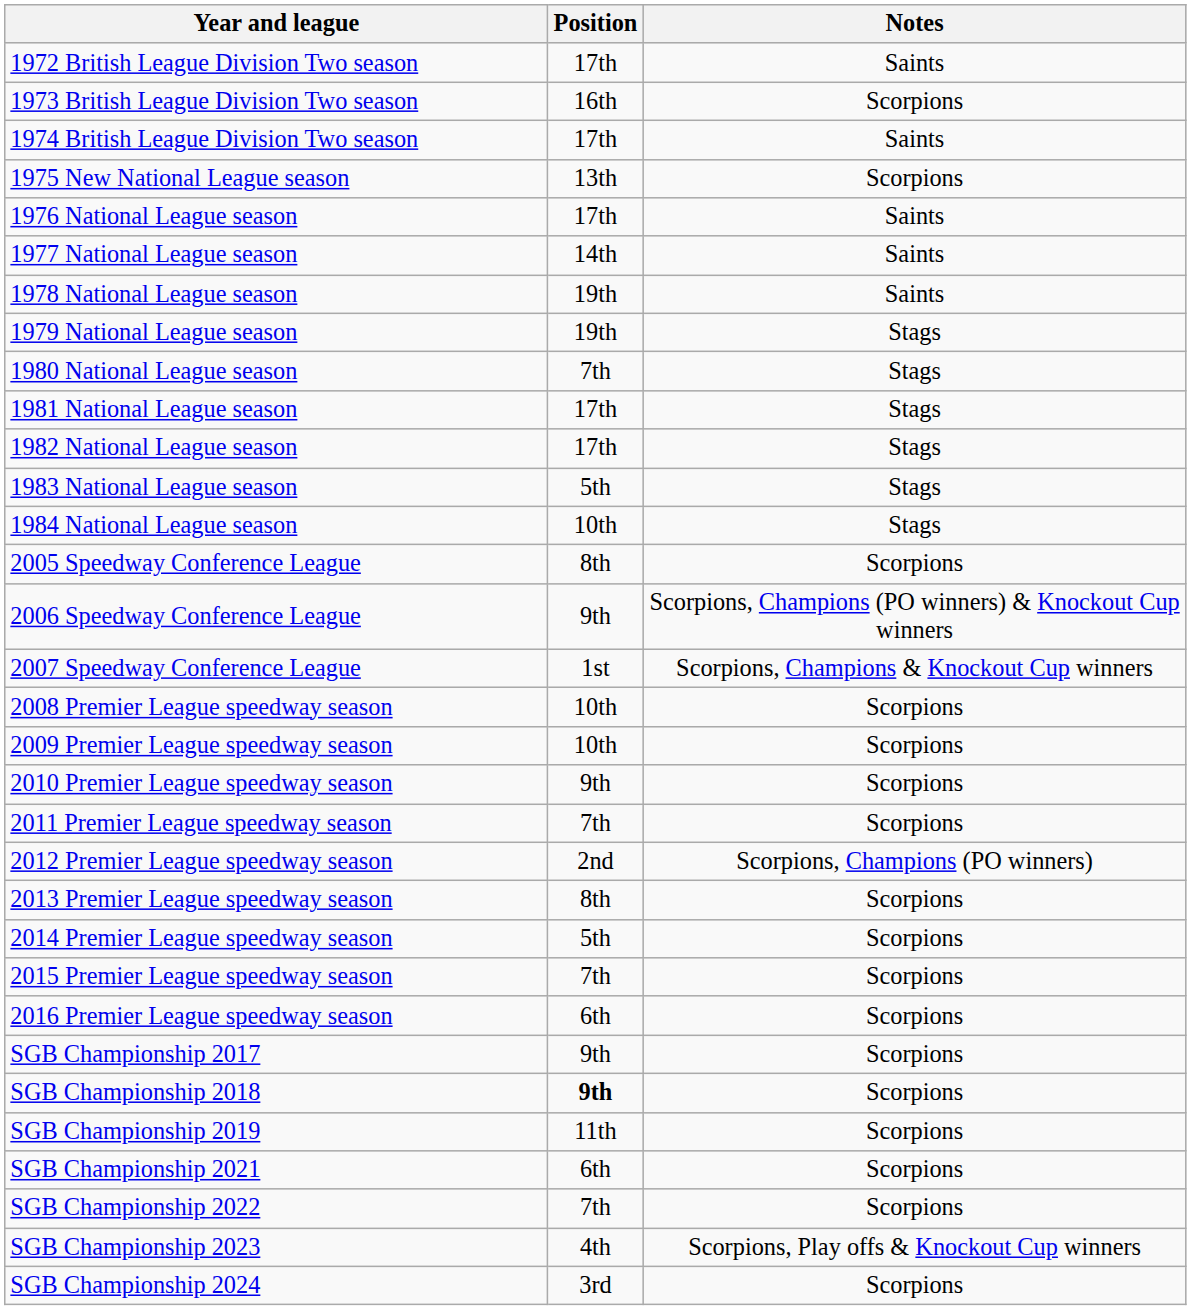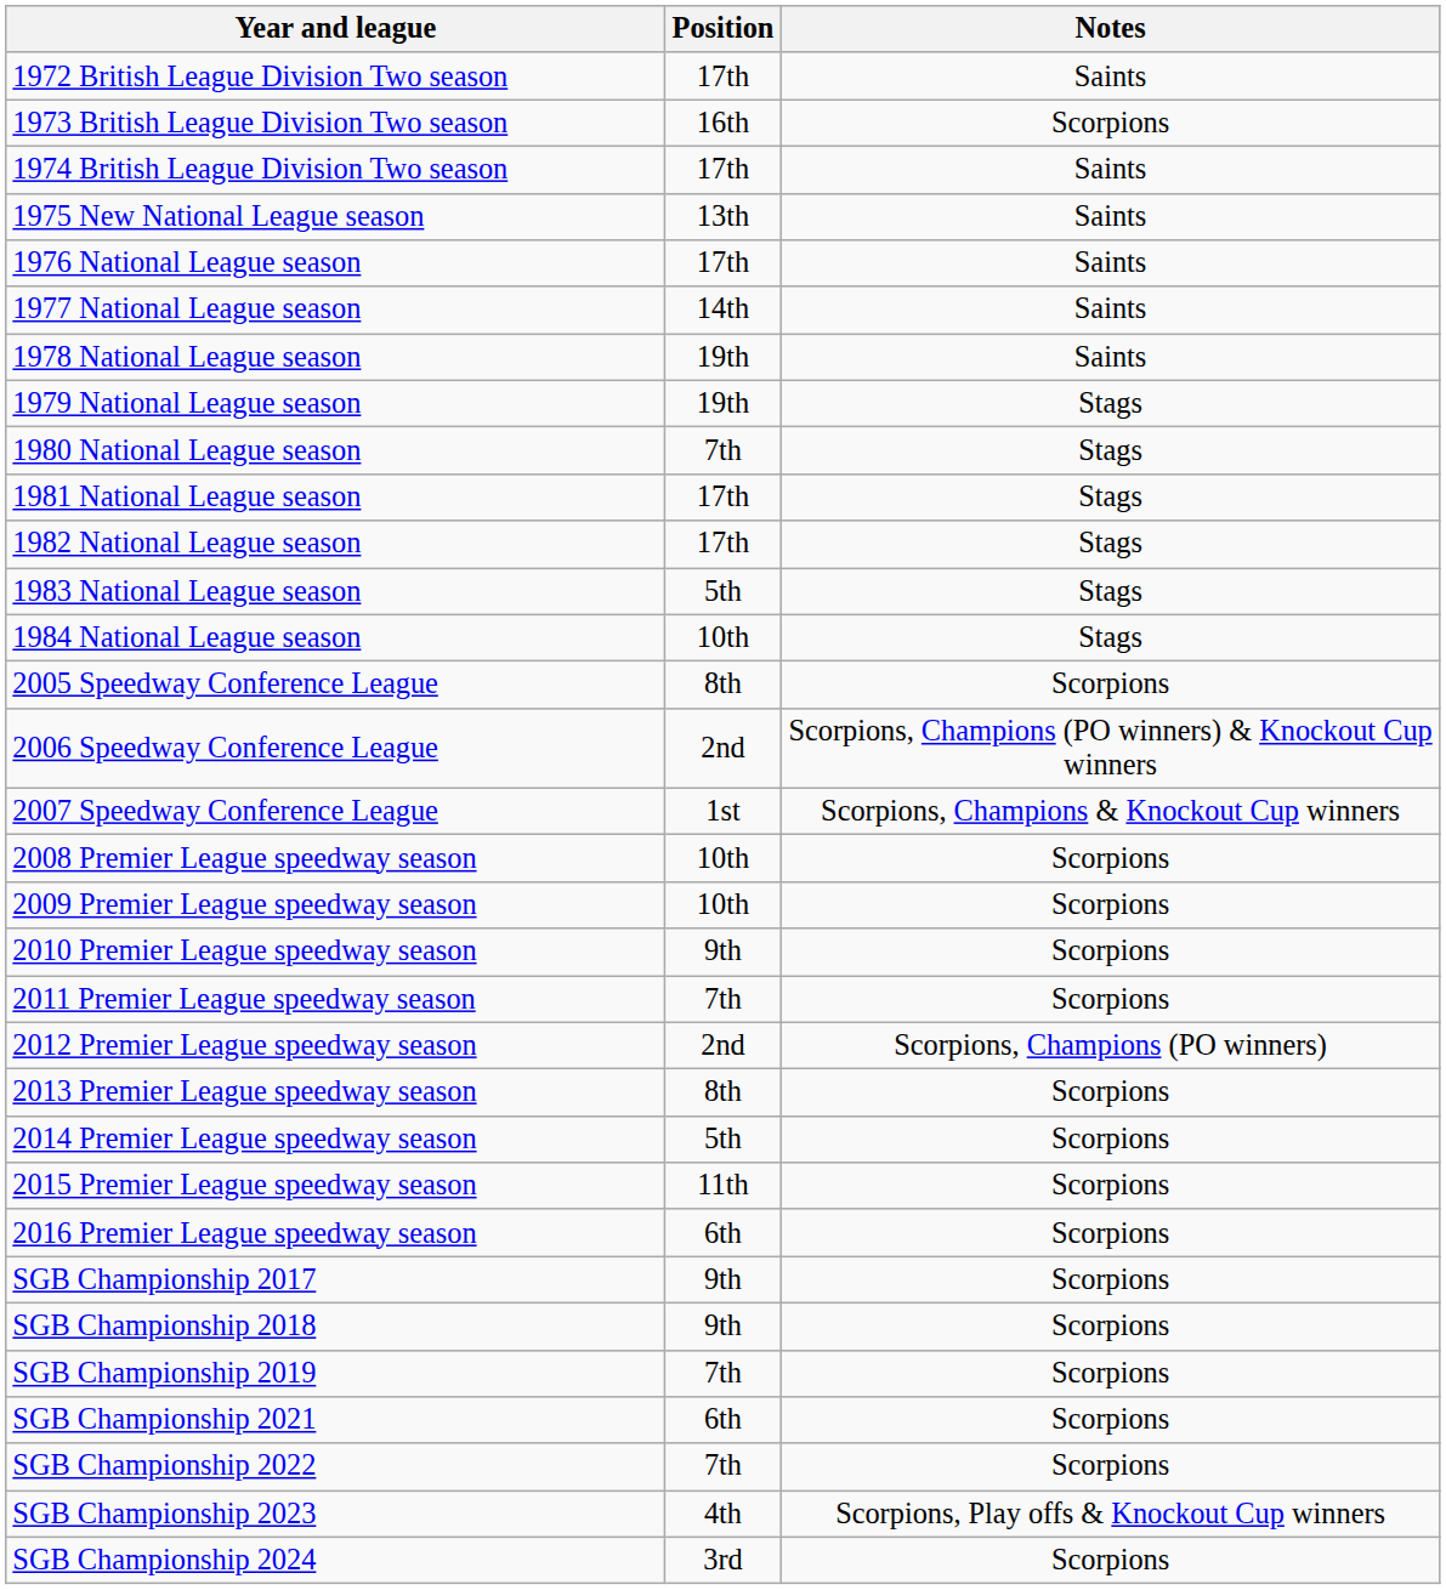 <table class="wikitable">
 <tr>
 <th width=350>Year and league</th>
 <th width=50>Position</th>
 <th width=350>Notes</th>
 </tr>
 <tr align=center>
 <td align="left"><a href='#'>1972 British League Division Two season</a></td>
 <td>17th</td>
 <td>Saints</td>
 </tr>
 <tr align=center>
 <td align="left"><a href='#'>1973 British League Division Two season</a></td>
 <td>16th</td>
 <td>Scorpions</td>
 </tr>
 <tr align=center>
 <td align="left"><a href='#'>1974 British League Division Two season</a></td>
 <td>17th</td>
 <td>Saints</td>
 </tr>
 <tr align=center>
 <td align="left"><a href='#'>1975 New National League season</a></td>
 <td>13th</td>
-<td>Scorpions</td>
+<td>Saints</td>
 </tr>
 <tr align=center>
 <td align="left"><a href='#'>1976 National League season</a></td>
 <td>17th</td>
 <td>Saints</td>
 </tr>
 <tr align=center>
 <td align="left"><a href='#'>1977 National League season</a></td>
 <td>14th</td>
 <td>Saints</td>
 </tr>
 <tr align=center>
 <td align="left"><a href='#'>1978 National League season</a></td>
 <td>19th</td>
 <td>Saints</td>
 </tr>
 <tr align=center>
 <td align="left"><a href='#'>1979 National League season</a></td>
 <td>19th</td>
 <td>Stags</td>
 </tr>
 <tr align=center>
 <td align="left"><a href='#'>1980 National League season</a></td>
 <td>7th</td>
 <td>Stags</td>
 </tr>
 <tr align=center>
 <td align="left"><a href='#'>1981 National League season</a></td>
 <td>17th</td>
 <td>Stags</td>
 </tr>
 <tr align=center>
 <td align="left"><a href='#'>1982 National League season</a></td>
 <td>17th</td>
 <td>Stags</td>
 </tr>
 <tr align=center>
 <td align="left"><a href='#'>1983 National League season</a></td>
 <td>5th</td>
 <td>Stags</td>
 </tr>
 <tr align=center>
 <td align="left"><a href='#'>1984 National League season</a></td>
 <td>10th</td>
 <td>Stags</td>
 </tr>
 <tr align=center>
 <td align="left"><a href='#'>2005 Speedway Conference League</a></td>
 <td>8th</td>
 <td>Scorpions</td>
 </tr>
 <tr align=center>
 <td align="left"><a href='#'>2006 Speedway Conference League</a></td>
-<td>9th</td>
+<td>2nd</td>
 <td>Scorpions, <a href='#'>Champions</a> (PO winners) & <a href='#'>Knockout Cup</a> winners</td>
 </tr>
 <tr align=center>
 <td align="left"><a href='#'>2007 Speedway Conference League</a></td>
 <td>1st</td>
 <td>Scorpions, <a href='#'>Champions</a> & <a href='#'>Knockout Cup</a> winners</td>
 </tr>
 <tr align=center>
 <td align="left"><a href='#'>2008 Premier League speedway season</a></td>
 <td>10th</td>
 <td>Scorpions</td>
 </tr>
 <tr align=center>
 <td align="left"><a href='#'>2009 Premier League speedway season</a></td>
 <td>10th</td>
 <td>Scorpions</td>
 </tr>
 <tr align=center>
 <td align="left"><a href='#'>2010 Premier League speedway season</a></td>
 <td>9th</td>
 <td>Scorpions</td>
 </tr>
 <tr align=center>
 <td align="left"><a href='#'>2011 Premier League speedway season</a></td>
 <td>7th</td>
 <td>Scorpions</td>
 </tr>
 <tr align=center>
 <td align="left"><a href='#'>2012 Premier League speedway season</a></td>
 <td>2nd</td>
 <td>Scorpions, <a href='#'>Champions</a> (PO winners)</td>
 </tr>
 <tr align=center>
 <td align="left"><a href='#'>2013 Premier League speedway season</a></td>
 <td>8th</td>
 <td>Scorpions</td>
 </tr>
 <tr align=center>
 <td align="left"><a href='#'>2014 Premier League speedway season</a></td>
 <td>5th</td>
 <td>Scorpions</td>
 </tr>
 <tr align=center>
 <td align="left"><a href='#'>2015 Premier League speedway season</a></td>
-<td>7th</td>
+<td>11th</td>
 <td>Scorpions</td>
 </tr>
 <tr align=center>
 <td align="left"><a href='#'>2016 Premier League speedway season</a></td>
 <td>6th</td>
 <td>Scorpions</td>
 </tr>
 <tr align=center>
 <td align="left"><a href='#'>SGB Championship 2017</a></td>
 <td>9th</td>
 <td>Scorpions</td>
 </tr>
 <tr align=center>
 <td align="left"><a href='#'>SGB Championship 2018</a></td>
-<td><strong>9th</strong></td>
+<td>9th</td>
 <td>Scorpions</td>
 </tr>
 <tr align=center>
 <td align="left"><a href='#'>SGB Championship 2019</a></td>
-<td>11th</td>
+<td>7th</td>
 <td>Scorpions</td>
 </tr>
 <tr align=center>
 <td align="left"><a href='#'>SGB Championship 2021</a></td>
 <td>6th</td>
 <td>Scorpions</td>
 </tr>
 <tr align=center>
 <td align="left"><a href='#'>SGB Championship 2022</a></td>
 <td>7th</td>
 <td>Scorpions</td>
 </tr>
 <tr align=center>
 <td align="left"><a href='#'>SGB Championship 2023</a></td>
 <td>4th</td>
 <td>Scorpions, Play offs & <a href='#'>Knockout Cup</a> winners</td>
 </tr>
 <tr align=center>
 <td align="left"><a href='#'>SGB Championship 2024</a></td>
 <td>3rd</td>
 <td>Scorpions</td>
 </tr>
 </table>
